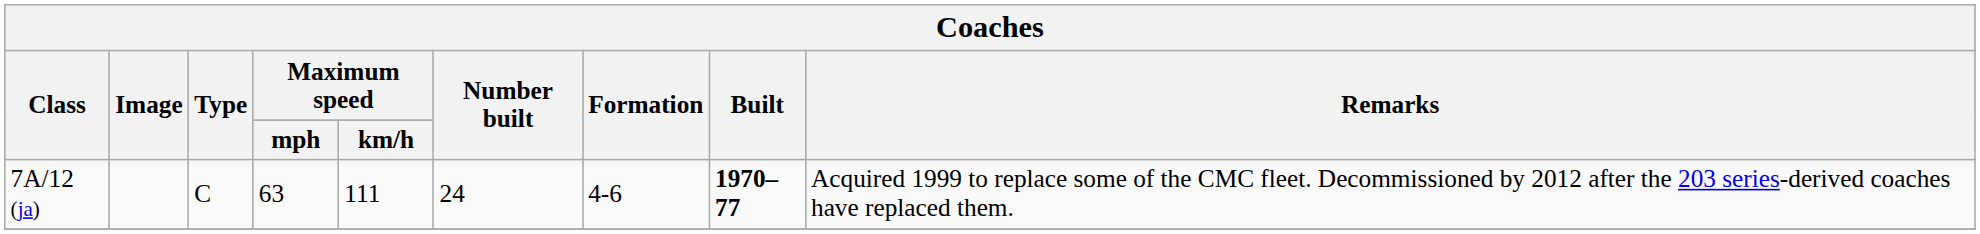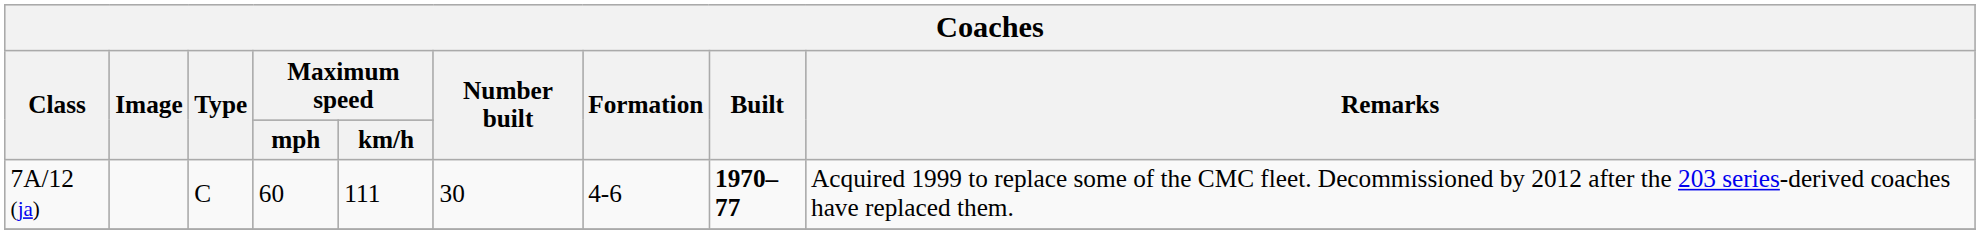 <table class="wikitable">
 <tr>
 <th colspan="9"><big>Coaches</big></th>
 </tr>
 <tr>
 <th rowspan="2">Class</th>
 <th rowspan="2">Image</th>
 <th rowspan="2">Type</th>
 <th colspan="2">Maximum speed</th>
 <th rowspan="2">Number built</th>
 <th rowspan="2">Formation</th>
 <th rowspan="2">Built</th>
 <th rowspan="2">Remarks</th>
 </tr>
 <tr>
 <th>mph</th>
 <th>km/h</th>
 </tr>
 <tr>
 <td>7A/12 <small>(<a href='#'>ja</a>)</small></td>
 <td></td>
 <td>C</td>
-<td>63</td>
+<td>60</td>
 <td>111</td>
-<td>24</td>
+<td>30</td>
 <td>4-6</td>
 <td><strong>1970–77</strong></td>
 <td>Acquired 1999 to replace some of the CMC fleet. Decommissioned by 2012 after the <a href='#'>203 series</a>-derived coaches have replaced them.</td>
 </tr>
 <tr>
 </tr>
 </table>
